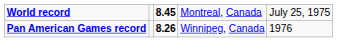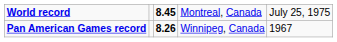 <table class="wikitable">
 <tr>
 <td><strong><a href='#'>World record</a></strong></td>
 <td></td>
 <td><strong>8.45</strong></td>
 <td><a href='#'>Montreal</a>, <a href='#'>Canada</a></td>
 <td>July 25, 1975</td>
 </tr>
 <tr>
 <td><strong><a href='#'>Pan American Games record</a></strong></td>
 <td></td>
 <td><strong>8.26</strong></td>
 <td><a href='#'>Winnipeg</a>, <a href='#'>Canada</a></td>
-<td>1976</td>
+<td>1967</td>
 </tr>
 </table>
